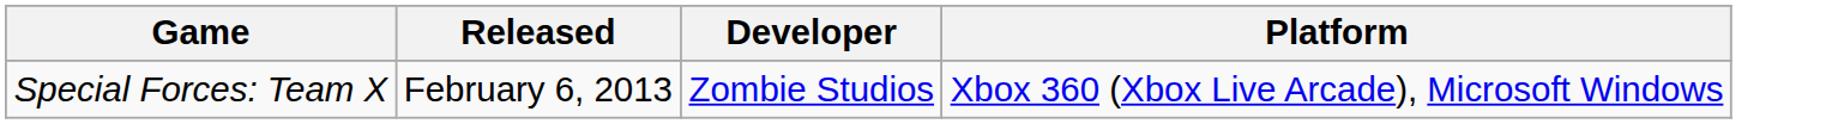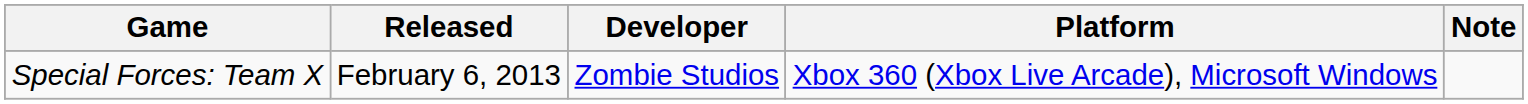 <table class="wikitable sortable">
 <tr>
 <th>Game</th>
 <th>Released</th>
 <th>Developer</th>
 <th>Platform</th>
+<th>Note</th>
 </tr>
 <tr>
 <td><em>Special Forces: Team X</em></td>
 <td>February 6, 2013</td>
 <td><a href='#'>Zombie Studios</a></td>
 <td><a href='#'>Xbox 360</a> (<a href='#'>Xbox Live Arcade</a>), <a href='#'>Microsoft Windows</a></td>
+<td></td>
 </tr>
 </table>
